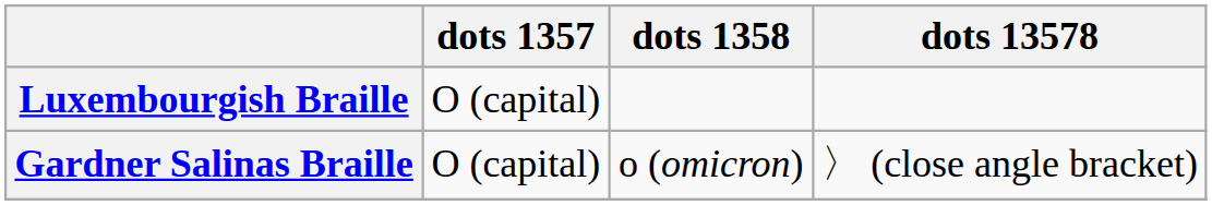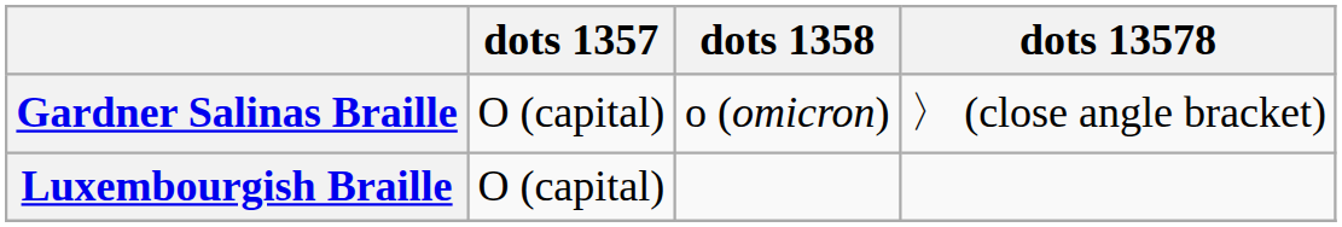 <table class="wikitable">
 <tr>
 <th></th>
 <th>dots 1357</th>
 <th>dots 1358</th>
 <th>dots 13578</th>
 </tr>
 <tr>
+<th align=left><a href='#'>Gardner Salinas Braille</a></th>
+<td>O (capital)</td>
+<td>ο (<em>omicron</em>)</td>
+<td>〉 (close angle bracket)</td>
+</tr>
+<tr>
 <th align=left><a href='#'>Luxembourgish Braille</a></th>
 <td>O (capital)</td>
 <td></td>
 <td></td>
 </tr>
 <tr>
-<th align=left><a href='#'>Gardner Salinas Braille</a></th>
-<td>O (capital)</td>
-<td>ο (<em>omicron</em>)</td>
-<td>〉 (close angle bracket)</td>
-</tr>
-<tr>
 </tr>
 </table>
